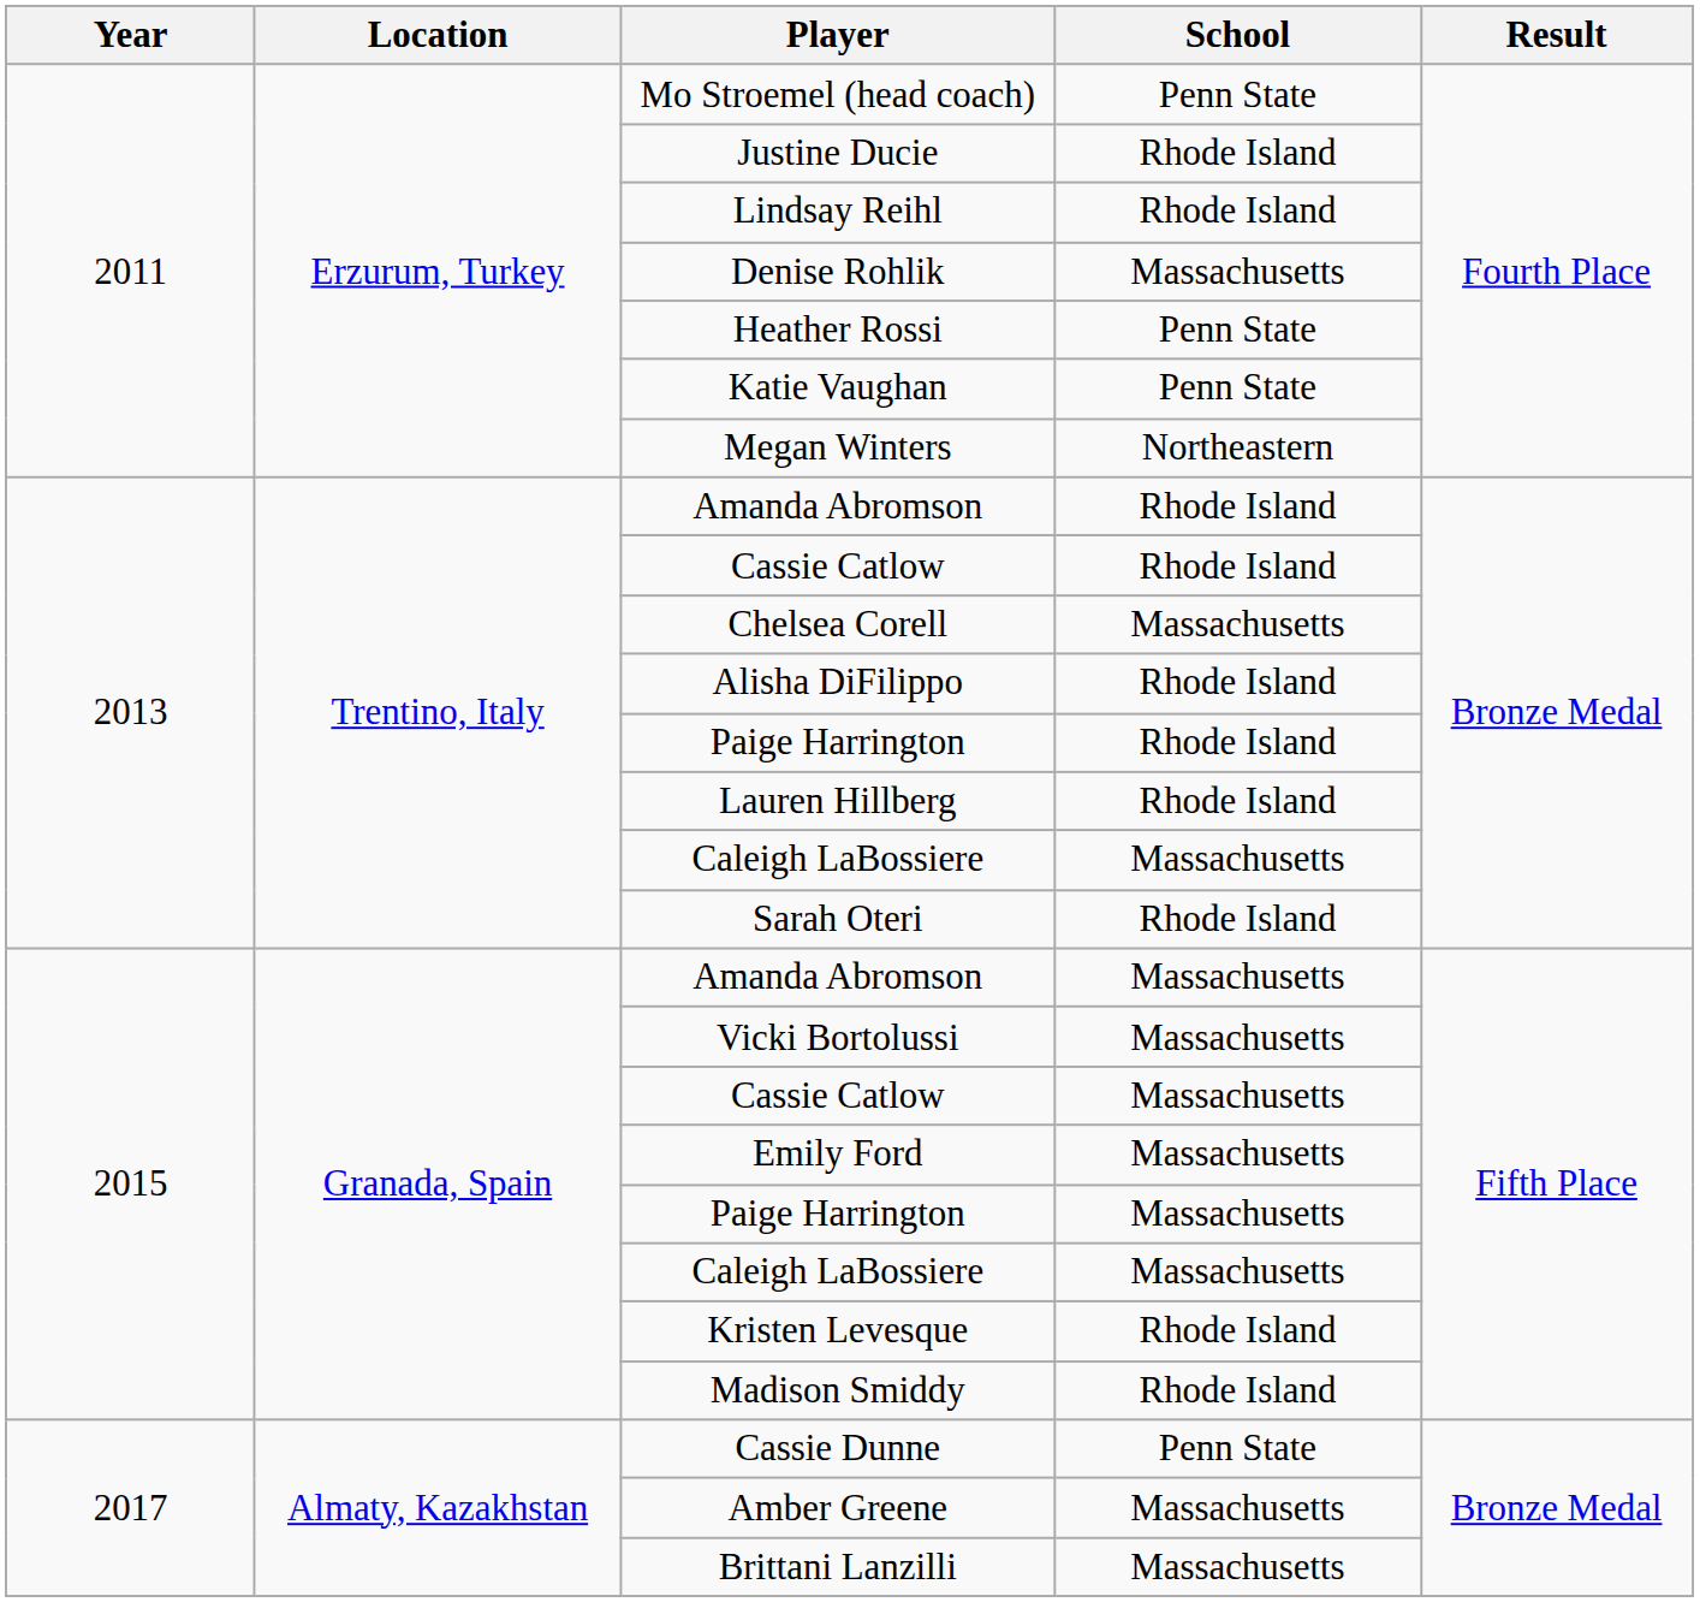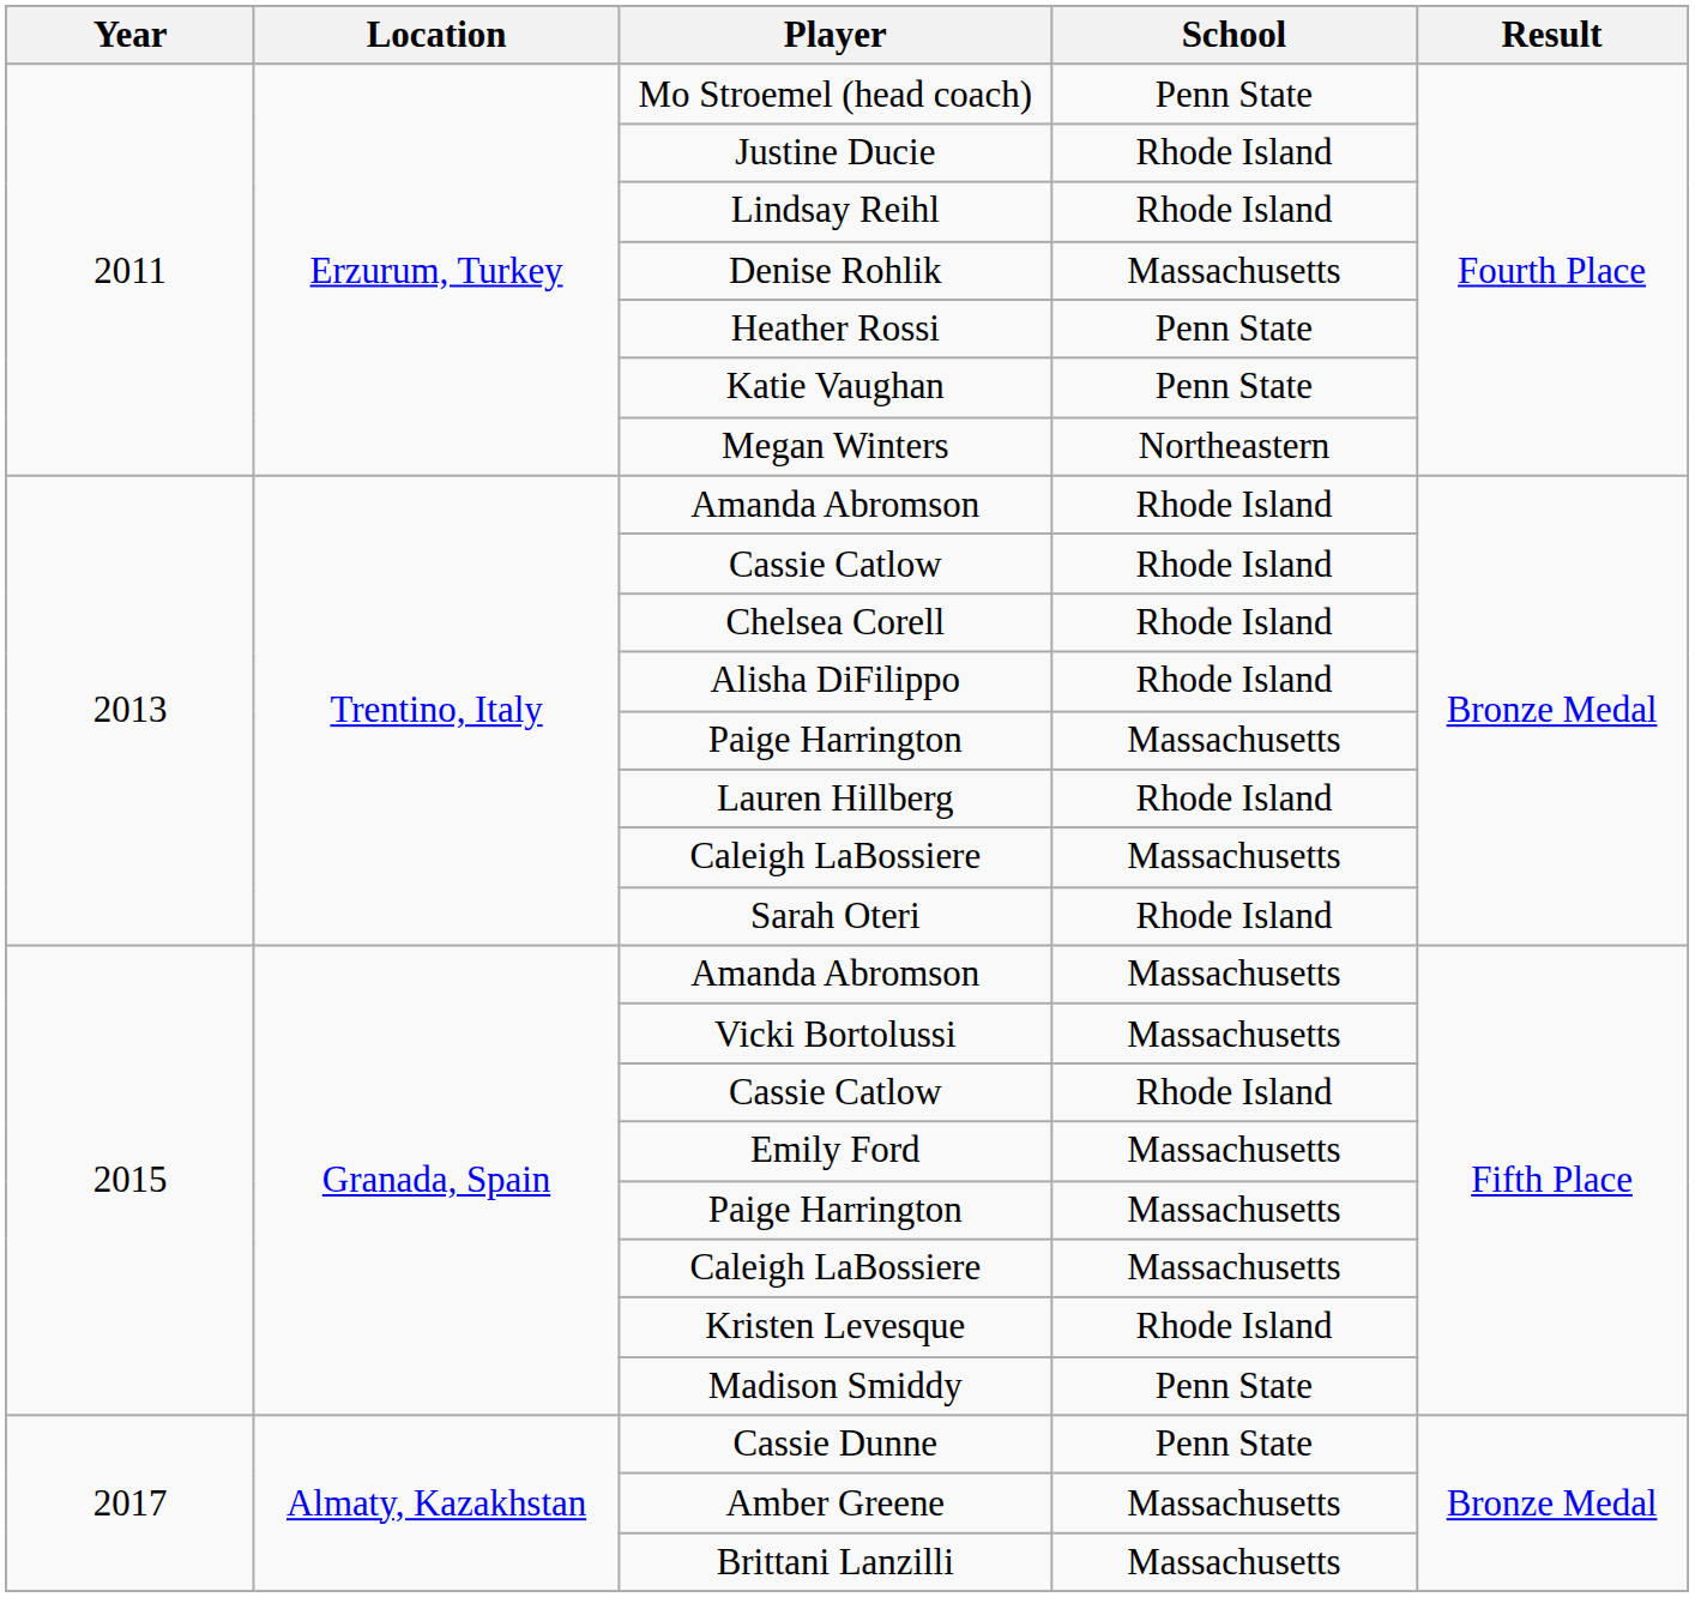 <table class="wikitable" style="text-align: center;">
 <tr>
 <th scope="col" width="100px">Year</th>
 <th scope="col" width="150px">Location</th>
 <th scope="col" width="180px">Player</th>
 <th scope="col" width="150px">School</th>
 <th scope="col" width="110px">Result</th>
 </tr>
 <tr>
 <td rowspan="7">2011</td>
 <td rowspan="7"><a href='#'>Erzurum, Turkey</a></td>
 <td>Mo Stroemel (head coach)</td>
 <td>Penn State</td>
 <td rowspan="7"><a href='#'>Fourth Place</a></td>
 </tr>
 <tr>
 <td>Justine Ducie</td>
 <td>Rhode Island</td>
 </tr>
 <tr>
 <td>Lindsay Reihl</td>
 <td>Rhode Island</td>
 </tr>
 <tr>
 <td>Denise Rohlik</td>
 <td>Massachusetts</td>
 </tr>
 <tr>
 <td>Heather Rossi</td>
 <td>Penn State</td>
 </tr>
 <tr>
 <td>Katie Vaughan</td>
 <td>Penn State</td>
 </tr>
 <tr>
 <td>Megan Winters</td>
 <td>Northeastern</td>
 </tr>
 <tr>
 <td rowspan="8">2013</td>
 <td rowspan="8"><a href='#'>Trentino, Italy</a></td>
 <td>Amanda Abromson</td>
 <td>Rhode Island</td>
 <td rowspan="8"><a href='#'>Bronze Medal</a></td>
 </tr>
 <tr>
 <td>Cassie Catlow</td>
 <td>Rhode Island</td>
 </tr>
 <tr>
 <td>Chelsea Corell</td>
-<td>Massachusetts</td>
+<td>Rhode Island</td>
 </tr>
 <tr>
 <td>Alisha DiFilippo</td>
 <td>Rhode Island</td>
 </tr>
 <tr>
 <td>Paige Harrington</td>
-<td>Rhode Island</td>
+<td>Massachusetts</td>
 </tr>
 <tr>
 <td>Lauren Hillberg</td>
 <td>Rhode Island</td>
 </tr>
 <tr>
 <td>Caleigh LaBossiere</td>
 <td>Massachusetts</td>
 </tr>
 <tr>
 <td>Sarah Oteri</td>
 <td>Rhode Island</td>
 </tr>
 <tr>
 <td rowspan="8">2015</td>
 <td rowspan="8"><a href='#'>Granada, Spain</a></td>
 <td>Amanda Abromson</td>
 <td>Massachusetts</td>
 <td rowspan="8"><a href='#'>Fifth Place</a></td>
 </tr>
 <tr>
 <td>Vicki Bortolussi</td>
 <td>Massachusetts</td>
 </tr>
 <tr>
 <td>Cassie Catlow</td>
-<td>Massachusetts</td>
+<td>Rhode Island</td>
 </tr>
 <tr>
 <td>Emily Ford</td>
 <td>Massachusetts</td>
 </tr>
 <tr>
 <td>Paige Harrington</td>
 <td>Massachusetts</td>
 </tr>
 <tr>
 <td>Caleigh LaBossiere</td>
 <td>Massachusetts</td>
 </tr>
 <tr>
 <td>Kristen Levesque</td>
 <td>Rhode Island</td>
 </tr>
 <tr>
 <td>Madison Smiddy</td>
-<td>Rhode Island</td>
+<td>Penn State</td>
 </tr>
 <tr>
 <td rowspan="3">2017</td>
 <td rowspan="3"><a href='#'>Almaty, Kazakhstan</a></td>
 <td>Cassie Dunne</td>
 <td>Penn State</td>
 <td rowspan="8"><a href='#'>Bronze Medal</a></td>
 </tr>
 <tr>
 <td>Amber Greene</td>
 <td>Massachusetts</td>
 </tr>
 <tr>
 <td>Brittani Lanzilli</td>
 <td>Massachusetts</td>
 </tr>
 </table>
